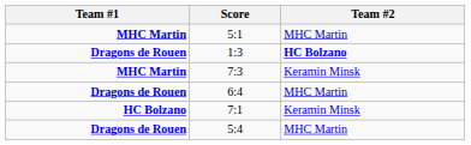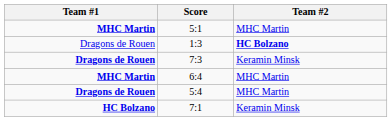 <table class="wikitable" style="text-align: center;">
 <tr>
 <th width=22%>Team #1</th>
 <th width=11%>Score</th>
 <th width=22%>Team #2</th>
 </tr>
 <tr>
 <td style="text-align: right;"><strong><a href='#'>MHC Martin</a></strong> </td>
 <td>5:1</td>
 <td style="text-align: left;"> <a href='#'>MHC Martin</a></td>
 </tr>
 <tr>
-<td style="text-align: right;"><strong><a href='#'>Dragons de Rouen</a> </strong></td>
+<td style="text-align: right;"><a href='#'>Dragons de Rouen</a> </td>
 <td>1:3</td>
 <td style="text-align: left;"> <strong><a href='#'>HC Bolzano</a></strong></td>
 </tr>
 <tr>
-<td style="text-align: right;"><strong><a href='#'>MHC Martin</a></strong> </td>
+<td style="text-align: right;"><strong><a href='#'>Dragons de Rouen</a></strong> </td>
 <td>7:3</td>
 <td style="text-align: left;"> <a href='#'>Keramin Minsk</a></td>
 </tr>
 <tr>
+<td style="text-align: right;"><strong><a href='#'>MHC Martin</a></strong> </td>
+<td>6:4</td>
+<td style="text-align: left;"> <a href='#'>MHC Martin</a></td>
+</tr>
+<tr>
 <td style="text-align: right;"><strong><a href='#'>Dragons de Rouen</a></strong> </td>
-<td>6:4</td>
+<td>5:4</td>
 <td style="text-align: left;"> <a href='#'>MHC Martin</a></td>
 </tr>
 <tr>
 <td style="text-align: right;"><strong><a href='#'>HC Bolzano</a></strong> </td>
 <td>7:1</td>
 <td style="text-align: left;"> <a href='#'>Keramin Minsk</a></td>
 </tr>
-<tr>
-<td style="text-align: right;"><strong><a href='#'>Dragons de Rouen</a></strong> </td>
-<td>5:4</td>
-<td style="text-align: left;"> <a href='#'>MHC Martin</a></td>
-</tr>
 </table>
